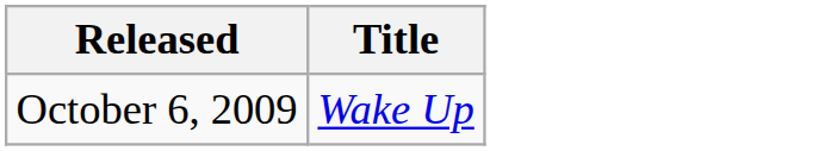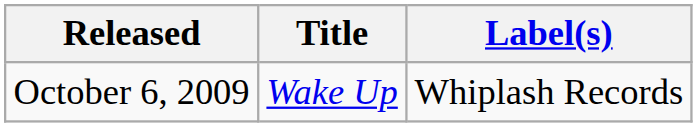 <table class="wikitable">
 <tr>
 <th>Released</th>
 <th>Title</th>
+<th><a href='#'>Label(s)</a></th>
 </tr>
 <tr>
 <td>October 6, 2009</td>
 <td><em><a href='#'>Wake Up</a></em></td>
+<td>Whiplash Records</td>
 </tr>
 </table>
